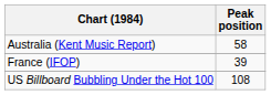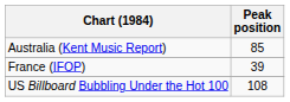 <table class="wikitable sortable">
 <tr>
 <th>Chart (1984)</th>
 <th>Peak<br>position</th>
 </tr>
 <tr>
 <td>Australia (<a href='#'>Kent Music Report</a>)</td>
-<td align="center">58</td>
+<td align="center">85</td>
 </tr>
 <tr>
 </tr>
 <tr>
 </tr>
 <tr>
 <td>France (<a href='#'>IFOP</a>)</td>
 <td align="center">39</td>
 </tr>
 <tr>
 </tr>
 <tr>
 </tr>
 <tr>
 </tr>
 <tr>
 </tr>
 <tr>
 </tr>
 <tr>
 </tr>
 <tr>
 </tr>
 <tr>
 <td>US <em>Billboard</em> <a href='#'>Bubbling Under the Hot 100</a></td>
 <td align="center">108</td>
 </tr>
 </table>
